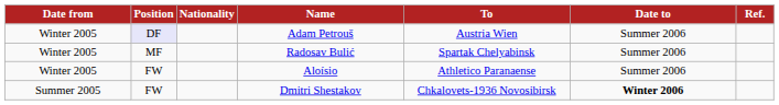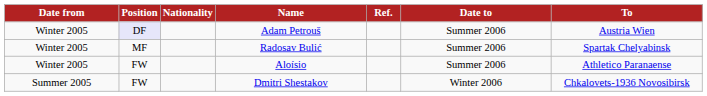 <table class="wikitable" style="text-align:center; font-size:90%; ">
 <tr>
 <th style="background:#B22222; color:white; width:150px;">Date from</th>
 <th style="background:#B22222; color:white; width:50px;">Position</th>
 <th style="background:#B22222; color:white; width:50px;">Nationality</th>
 <th style="background:#B22222; color:white; width:200px;">Name</th>
+<th style="background:#B22222; color:white; width:40px;">Ref.</th>
+<th style="background:#B22222; color:white; width:200px;">Date to</th>
 <th style="background:#B22222; color:white; width:200px;">To</th>
-<th style="background:#B22222; color:white; width:200px;">Date to</th>
-<th style="background:#B22222; color:white; width:40px;">Ref.</th>
 </tr>
 <tr>
 <td>Winter 2005</td>
 <td style="background: lavender;">DF</td>
 <td></td>
 <td><a href='#'>Adam Petrouš</a></td>
+<td></td>
+<td>Summer 2006</td>
 <td><a href='#'>Austria Wien</a></td>
-<td>Summer 2006</td>
-<td></td>
 </tr>
 <tr>
 <td>Winter 2005</td>
 <td>MF</td>
 <td></td>
 <td><a href='#'>Radosav Bulić</a></td>
+<td></td>
+<td>Summer 2006</td>
 <td><a href='#'>Spartak Chelyabinsk</a></td>
-<td>Summer 2006</td>
-<td></td>
 </tr>
 <tr>
 <td>Winter 2005</td>
 <td>FW</td>
 <td></td>
 <td><a href='#'>Aloísio</a></td>
+<td></td>
+<td>Summer 2006</td>
 <td><a href='#'>Athletico Paranaense</a></td>
-<td>Summer 2006</td>
-<td></td>
 </tr>
 <tr>
 <td>Summer 2005</td>
 <td>FW</td>
 <td></td>
 <td><a href='#'>Dmitri Shestakov</a></td>
+<td></td>
+<td>Winter 2006</td>
 <td><a href='#'>Chkalovets-1936 Novosibirsk</a></td>
-<td><strong>Winter 2006</strong></td>
-<td></td>
 </tr>
 </table>
